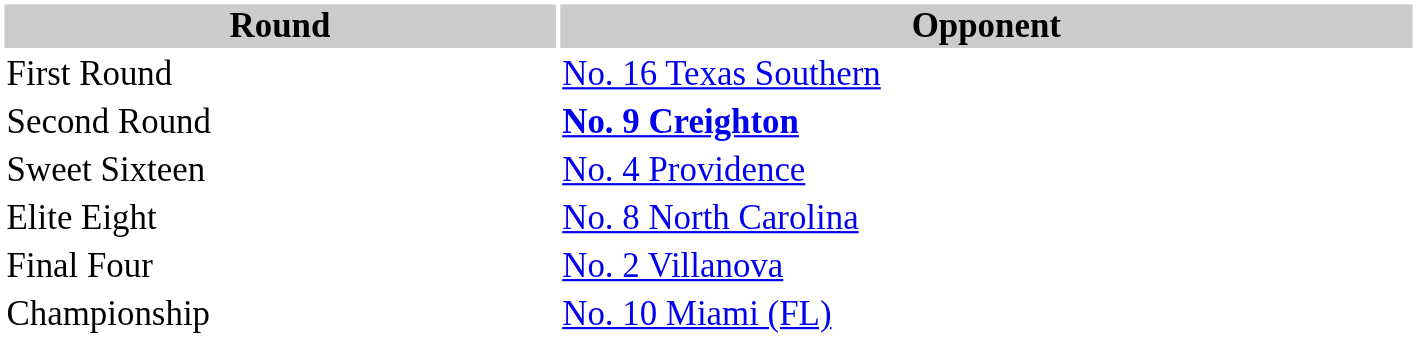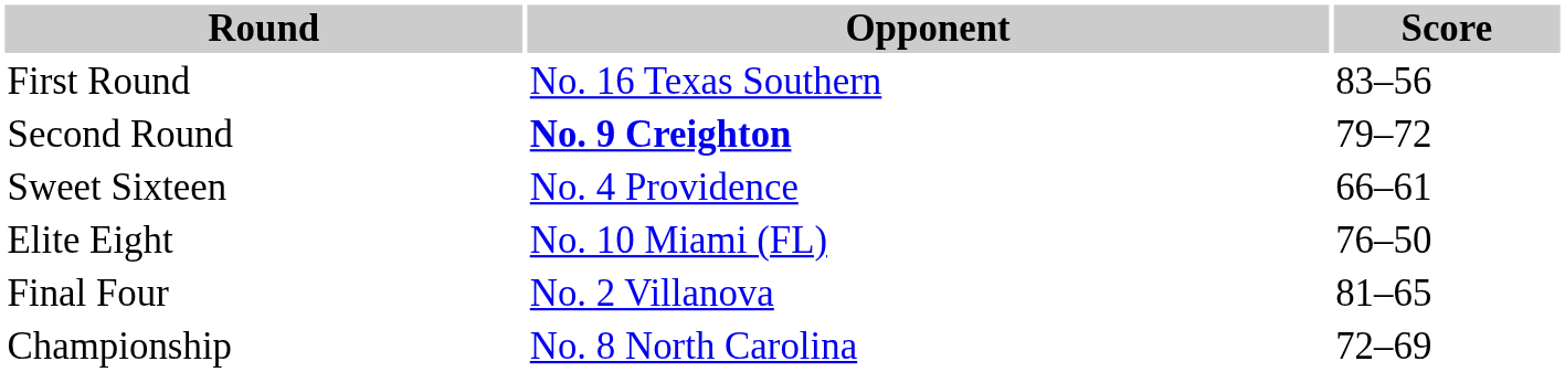 <table style="width:650px; border:'1' 'solid' 'gray'; margin:auto;">
 <tr>
 <th style="background:#ccc;">Round</th>
 <th style="background:#ccc;">Opponent</th>
+<th style="background:#ccc;">Score</th>
 </tr>
 <tr>
 <td>First Round</td>
 <td><a href='#'>No. 16 Texas Southern</a></td>
+<td>83–56</td>
 </tr>
 <tr>
 <td>Second Round</td>
 <td><strong><a href='#'>No. 9 Creighton</a></strong></td>
+<td>79–72</td>
 </tr>
 <tr>
 <td>Sweet Sixteen</td>
 <td><a href='#'>No. 4 Providence</a></td>
+<td>66–61</td>
 </tr>
 <tr>
 <td>Elite Eight</td>
-<td><a href='#'>No. 8 North Carolina</a></td>
+<td><a href='#'>No. 10 Miami (FL)</a></td>
+<td>76–50</td>
 </tr>
 <tr>
 <td>Final Four</td>
 <td><a href='#'>No. 2 Villanova</a></td>
+<td>81–65</td>
 </tr>
 <tr>
 <td>Championship</td>
-<td><a href='#'>No. 10 Miami (FL)</a></td>
+<td><a href='#'>No. 8 North Carolina</a></td>
+<td>72–69</td>
 </tr>
 </table>
